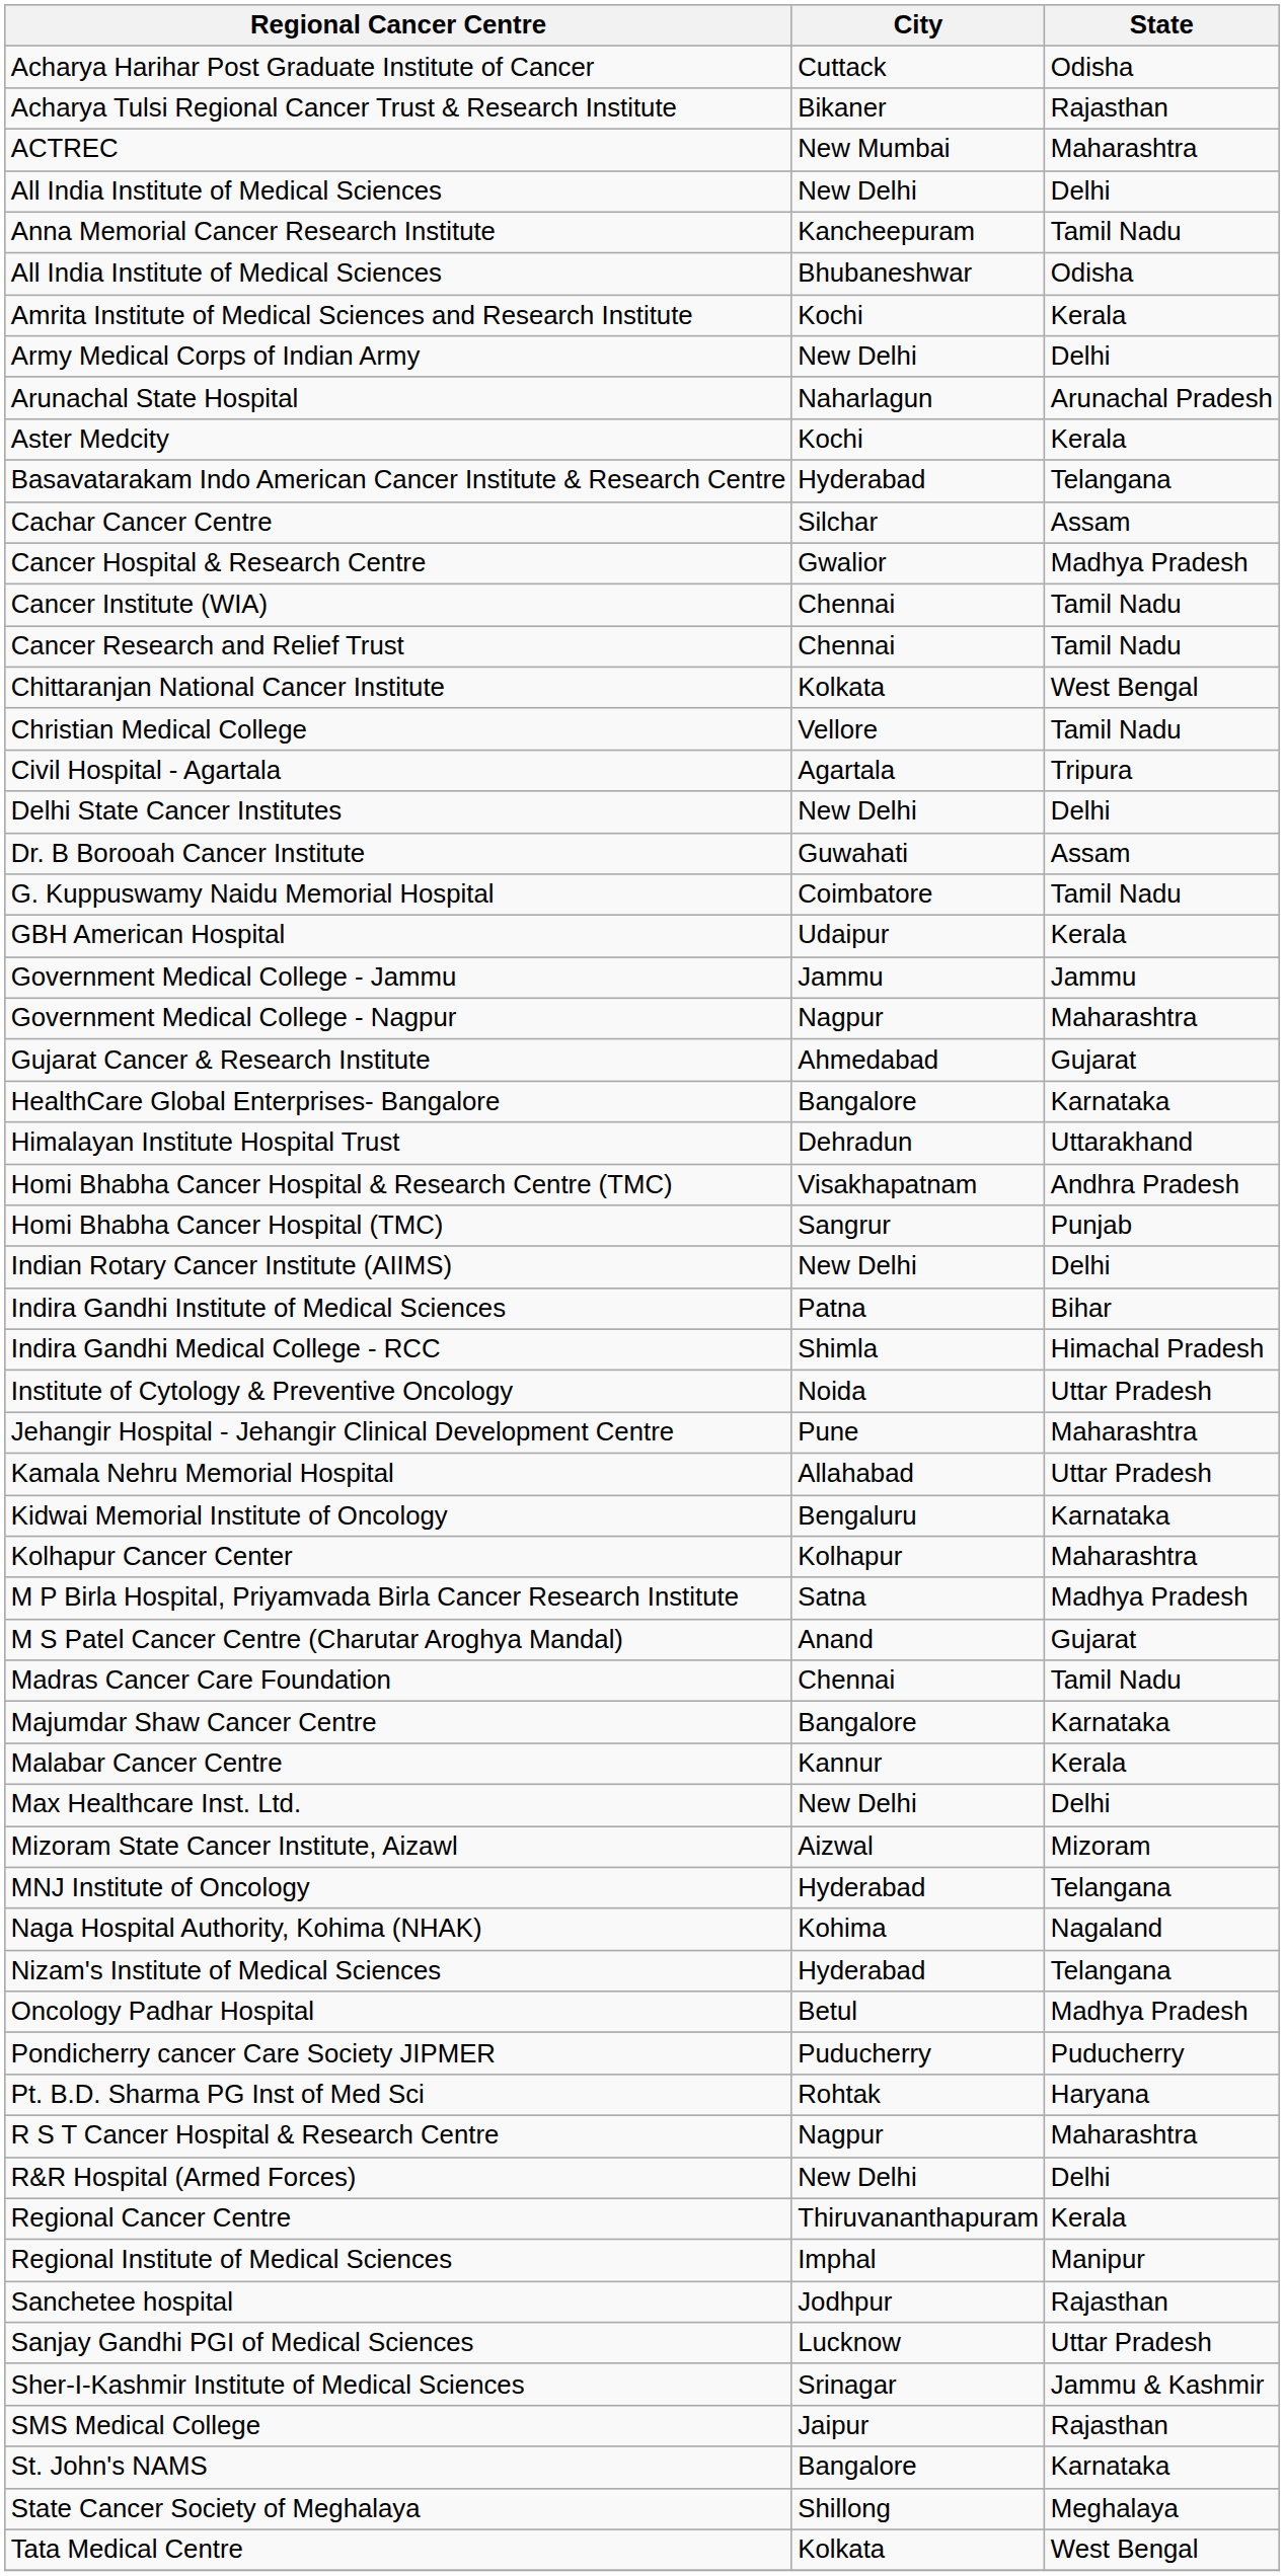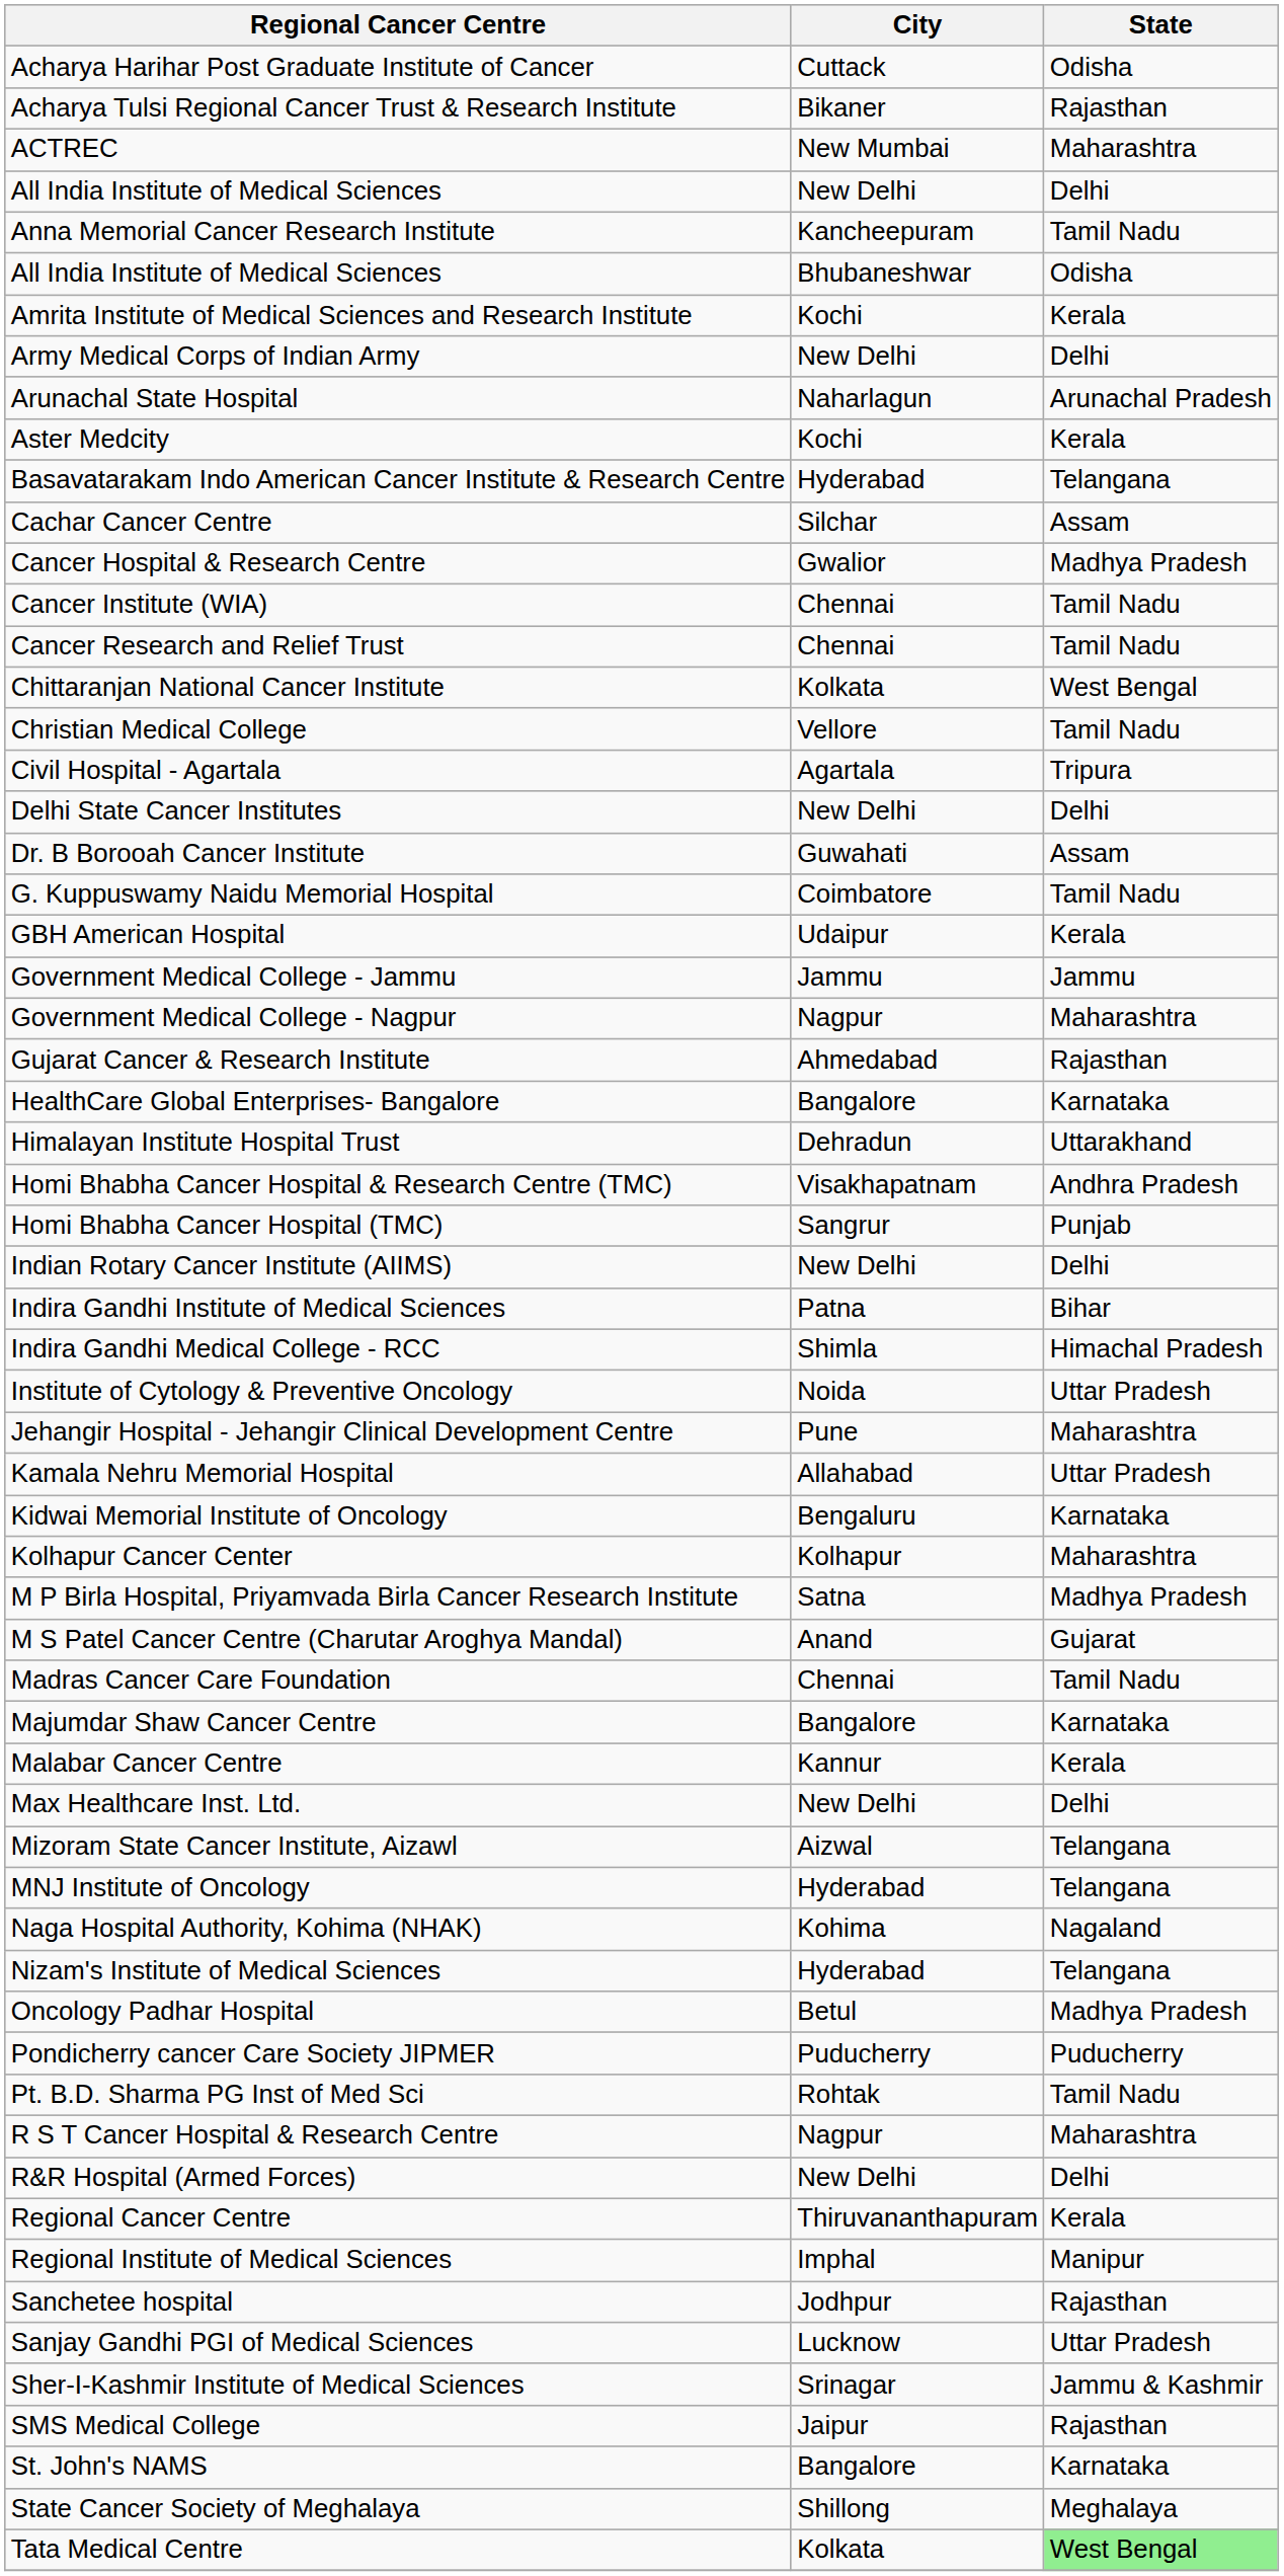 <table class="wikitable sortable">
 <tr>
 <th>Regional Cancer Centre</th>
 <th>City</th>
 <th>State</th>
 </tr>
 <tr>
 <td>Acharya Harihar Post Graduate Institute of Cancer</td>
 <td>Cuttack</td>
 <td>Odisha</td>
 </tr>
 <tr>
 <td>Acharya Tulsi Regional Cancer Trust & Research Institute</td>
 <td>Bikaner</td>
 <td>Rajasthan</td>
 </tr>
 <tr>
 <td>ACTREC</td>
 <td>New Mumbai</td>
 <td>Maharashtra</td>
 </tr>
 <tr>
 <td>All India Institute of Medical Sciences</td>
 <td>New Delhi</td>
 <td>Delhi</td>
 </tr>
 <tr>
 <td>Anna Memorial Cancer Research Institute</td>
 <td>Kancheepuram</td>
 <td>Tamil Nadu</td>
 </tr>
 <tr>
 <td>All India Institute of Medical Sciences</td>
 <td>Bhubaneshwar</td>
 <td>Odisha</td>
 </tr>
 <tr>
 <td>Amrita Institute of Medical Sciences and Research Institute</td>
 <td>Kochi</td>
 <td>Kerala</td>
 </tr>
 <tr>
 <td>Army Medical Corps of Indian Army</td>
 <td>New Delhi</td>
 <td>Delhi</td>
 </tr>
 <tr>
 <td>Arunachal State Hospital</td>
 <td>Naharlagun</td>
 <td>Arunachal Pradesh</td>
 </tr>
 <tr>
 <td>Aster Medcity</td>
 <td>Kochi</td>
 <td>Kerala</td>
 </tr>
 <tr>
 <td>Basavatarakam Indo American Cancer Institute & Research Centre</td>
 <td>Hyderabad</td>
 <td>Telangana</td>
 </tr>
 <tr>
 <td>Cachar Cancer Centre</td>
 <td>Silchar</td>
 <td>Assam</td>
 </tr>
 <tr>
 <td>Cancer Hospital & Research Centre</td>
 <td>Gwalior</td>
 <td>Madhya Pradesh</td>
 </tr>
 <tr>
 <td>Cancer Institute (WIA)</td>
 <td>Chennai</td>
 <td>Tamil Nadu</td>
 </tr>
 <tr>
 <td>Cancer Research and Relief Trust</td>
 <td>Chennai</td>
 <td>Tamil Nadu</td>
 </tr>
 <tr>
 <td>Chittaranjan National Cancer Institute</td>
 <td>Kolkata</td>
 <td>West Bengal</td>
 </tr>
 <tr>
 <td>Christian Medical College</td>
 <td>Vellore</td>
 <td>Tamil Nadu</td>
 </tr>
 <tr>
 <td>Civil Hospital - Agartala</td>
 <td>Agartala</td>
 <td>Tripura</td>
 </tr>
 <tr>
 <td>Delhi State Cancer Institutes</td>
 <td>New Delhi</td>
 <td>Delhi</td>
 </tr>
 <tr>
 <td>Dr. B Borooah Cancer Institute</td>
 <td>Guwahati</td>
 <td>Assam</td>
 </tr>
 <tr>
 <td>G. Kuppuswamy Naidu Memorial Hospital</td>
 <td>Coimbatore</td>
 <td>Tamil Nadu</td>
 </tr>
 <tr>
 <td>GBH American Hospital</td>
 <td>Udaipur</td>
 <td>Kerala</td>
 </tr>
 <tr>
 <td>Government Medical College - Jammu</td>
 <td>Jammu</td>
 <td>Jammu</td>
 </tr>
 <tr>
 <td>Government Medical College - Nagpur</td>
 <td>Nagpur</td>
 <td>Maharashtra</td>
 </tr>
 <tr>
 <td>Gujarat Cancer & Research Institute</td>
 <td>Ahmedabad</td>
-<td>Gujarat</td>
+<td>Rajasthan</td>
 </tr>
 <tr>
 <td>HealthCare Global Enterprises- Bangalore</td>
 <td>Bangalore</td>
 <td>Karnataka</td>
 </tr>
 <tr>
 <td>Himalayan Institute Hospital Trust</td>
 <td>Dehradun</td>
 <td>Uttarakhand</td>
 </tr>
 <tr>
 <td>Homi Bhabha Cancer Hospital & Research Centre (TMC)</td>
 <td>Visakhapatnam</td>
 <td>Andhra Pradesh</td>
 </tr>
 <tr>
 <td>Homi Bhabha Cancer Hospital (TMC)</td>
 <td>Sangrur</td>
 <td>Punjab</td>
 </tr>
 <tr>
 <td>Indian Rotary Cancer Institute (AIIMS)</td>
 <td>New Delhi</td>
 <td>Delhi</td>
 </tr>
 <tr>
 <td>Indira Gandhi Institute of Medical Sciences</td>
 <td>Patna</td>
 <td>Bihar</td>
 </tr>
 <tr>
 <td>Indira Gandhi Medical College - RCC</td>
 <td>Shimla</td>
 <td>Himachal Pradesh</td>
 </tr>
 <tr>
 <td>Institute of Cytology & Preventive Oncology</td>
 <td>Noida</td>
 <td>Uttar Pradesh</td>
 </tr>
 <tr>
 <td>Jehangir Hospital - Jehangir Clinical Development Centre</td>
 <td>Pune</td>
 <td>Maharashtra</td>
 </tr>
 <tr>
 <td>Kamala Nehru Memorial Hospital</td>
 <td>Allahabad</td>
 <td>Uttar Pradesh</td>
 </tr>
 <tr>
 <td>Kidwai Memorial Institute of Oncology</td>
 <td>Bengaluru</td>
 <td>Karnataka</td>
 </tr>
 <tr>
 <td>Kolhapur Cancer Center</td>
 <td>Kolhapur</td>
 <td>Maharashtra</td>
 </tr>
 <tr>
 <td>M P Birla Hospital, Priyamvada Birla Cancer Research Institute</td>
 <td>Satna</td>
 <td>Madhya Pradesh</td>
 </tr>
 <tr>
 <td>M S Patel Cancer Centre (Charutar Aroghya Mandal)</td>
 <td>Anand</td>
 <td>Gujarat</td>
 </tr>
 <tr>
 <td>Madras Cancer Care Foundation</td>
 <td>Chennai</td>
 <td>Tamil Nadu</td>
 </tr>
 <tr>
 <td>Majumdar Shaw Cancer Centre</td>
 <td>Bangalore</td>
 <td>Karnataka</td>
 </tr>
 <tr>
 <td>Malabar Cancer Centre</td>
 <td>Kannur</td>
 <td>Kerala</td>
 </tr>
 <tr>
 <td>Max Healthcare Inst. Ltd.</td>
 <td>New Delhi</td>
 <td>Delhi</td>
 </tr>
 <tr>
 <td>Mizoram State Cancer Institute, Aizawl</td>
 <td>Aizwal</td>
-<td>Mizoram</td>
+<td>Telangana</td>
 </tr>
 <tr>
 <td>MNJ Institute of Oncology</td>
 <td>Hyderabad</td>
 <td>Telangana</td>
 </tr>
 <tr>
 <td>Naga Hospital Authority, Kohima (NHAK)</td>
 <td>Kohima</td>
 <td>Nagaland</td>
 </tr>
 <tr>
 <td>Nizam's Institute of Medical Sciences</td>
 <td>Hyderabad</td>
 <td>Telangana</td>
 </tr>
 <tr>
 <td>Oncology Padhar Hospital</td>
 <td>Betul</td>
 <td>Madhya Pradesh</td>
 </tr>
 <tr>
 <td>Pondicherry cancer Care Society JIPMER</td>
 <td>Puducherry</td>
 <td>Puducherry</td>
 </tr>
 <tr>
 <td>Pt. B.D. Sharma PG Inst of Med Sci</td>
 <td>Rohtak</td>
-<td>Haryana</td>
+<td>Tamil Nadu</td>
 </tr>
 <tr>
 <td>R S T Cancer Hospital & Research Centre</td>
 <td>Nagpur</td>
 <td>Maharashtra</td>
 </tr>
 <tr>
 <td>R&R Hospital (Armed Forces)</td>
 <td>New Delhi</td>
 <td>Delhi</td>
 </tr>
 <tr>
 <td>Regional Cancer Centre</td>
 <td>Thiruvananthapuram</td>
 <td>Kerala</td>
 </tr>
 <tr>
 <td>Regional Institute of Medical Sciences</td>
 <td>Imphal</td>
 <td>Manipur</td>
 </tr>
 <tr>
 <td>Sanchetee hospital</td>
 <td>Jodhpur</td>
 <td>Rajasthan</td>
 </tr>
 <tr>
 <td>Sanjay Gandhi PGI of Medical Sciences</td>
 <td>Lucknow</td>
 <td>Uttar Pradesh</td>
 </tr>
 <tr>
 <td>Sher-I-Kashmir Institute of Medical Sciences</td>
 <td>Srinagar</td>
 <td>Jammu & Kashmir</td>
 </tr>
 <tr>
 <td>SMS Medical College</td>
 <td>Jaipur</td>
 <td>Rajasthan</td>
 </tr>
 <tr>
 <td>St. John's NAMS</td>
 <td>Bangalore</td>
 <td>Karnataka</td>
 </tr>
 <tr>
 <td>State Cancer Society of Meghalaya</td>
 <td>Shillong</td>
 <td>Meghalaya</td>
 </tr>
 <tr>
 <td>Tata Medical Centre</td>
 <td>Kolkata</td>
-<td>West Bengal</td>
+<td style="background: lightgreen;">West Bengal</td>
 </tr>
 <tr>
 </tr>
 </table>
